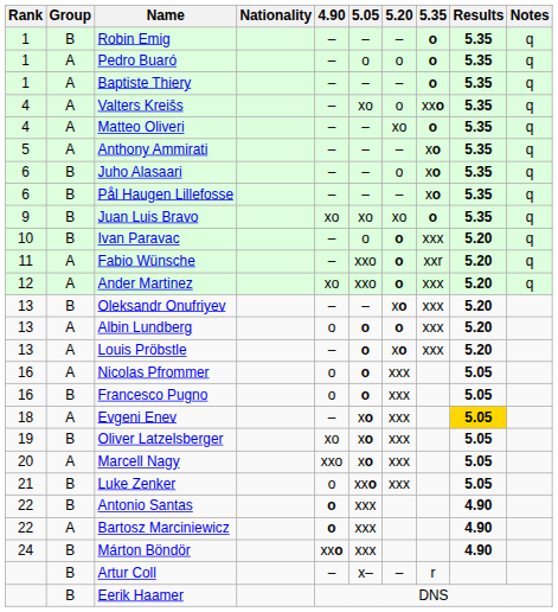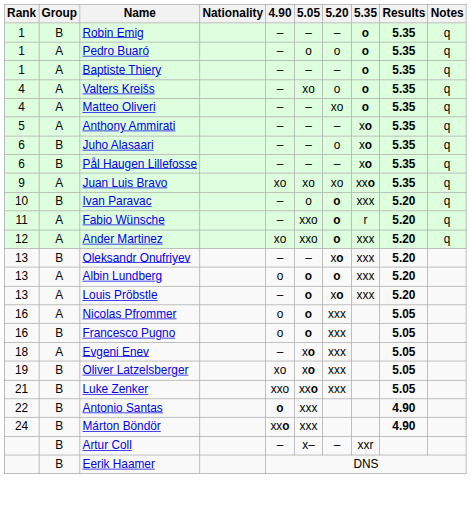 <table class="wikitable sortable" style="text-align:center;">
 <tr>
 <th>Rank</th>
 <th>Group</th>
 <th>Name</th>
 <th>Nationality</th>
 <th>4.90</th>
 <th>5.05</th>
 <th>5.20</th>
 <th>5.35</th>
 <th>Results</th>
 <th>Notes</th>
 </tr>
 <tr bgcolor=ddffdd>
 <td>1</td>
 <td>B</td>
 <td align=left><a href='#'>Robin Emig</a></td>
 <td align=left></td>
 <td>–</td>
 <td>–</td>
 <td>–</td>
 <td><strong>o</strong></td>
 <td><strong>5.35</strong></td>
 <td>q</td>
 </tr>
 <tr bgcolor=ddffdd>
 <td>1</td>
 <td>A</td>
 <td align=left><a href='#'>Pedro Buaró</a></td>
 <td align=left></td>
 <td>–</td>
 <td>o</td>
 <td>o</td>
 <td><strong>o</strong></td>
 <td><strong>5.35</strong></td>
 <td>q</td>
 </tr>
 <tr bgcolor=ddffdd>
 <td>1</td>
 <td>A</td>
 <td align=left><a href='#'>Baptiste Thiery</a></td>
 <td align=left></td>
 <td>–</td>
 <td>–</td>
 <td>–</td>
 <td><strong>o</strong></td>
 <td><strong>5.35</strong></td>
 <td>q</td>
 </tr>
 <tr bgcolor=ddffdd>
 <td>4</td>
 <td>A</td>
 <td align=left><a href='#'>Valters Kreišs</a></td>
 <td align=left></td>
 <td>–</td>
 <td>xo</td>
 <td>o</td>
-<td>xx<strong>o</strong></td>
+<td><strong>o</strong></td>
 <td><strong>5.35</strong></td>
 <td>q</td>
 </tr>
 <tr bgcolor=ddffdd>
 <td>4</td>
 <td>A</td>
 <td align=left><a href='#'>Matteo Oliveri</a></td>
 <td align=left></td>
 <td>–</td>
 <td>–</td>
 <td>xo</td>
 <td><strong>o</strong></td>
 <td><strong>5.35</strong></td>
 <td>q</td>
 </tr>
 <tr bgcolor=ddffdd>
 <td>5</td>
 <td>A</td>
 <td align=left><a href='#'>Anthony Ammirati</a></td>
 <td align=left></td>
 <td>–</td>
 <td>–</td>
 <td>–</td>
 <td>x<strong>o</strong></td>
 <td><strong>5.35</strong></td>
 <td>q</td>
 </tr>
 <tr bgcolor=ddffdd>
 <td>6</td>
 <td>B</td>
 <td align=left><a href='#'>Juho Alasaari</a></td>
 <td align=left></td>
 <td>–</td>
 <td>–</td>
 <td>o</td>
 <td>x<strong>o</strong></td>
 <td><strong>5.35</strong></td>
 <td>q</td>
 </tr>
 <tr bgcolor=ddffdd>
 <td>6</td>
 <td>B</td>
 <td align=left><a href='#'>Pål Haugen Lillefosse</a></td>
 <td align=left></td>
 <td>–</td>
 <td>–</td>
 <td>–</td>
 <td>x<strong>o</strong></td>
 <td><strong>5.35</strong></td>
 <td>q</td>
 </tr>
 <tr bgcolor=ddffdd>
 <td>9</td>
-<td>B</td>
+<td>A</td>
 <td align=left><a href='#'>Juan Luis Bravo</a></td>
 <td align=left></td>
 <td>xo</td>
 <td>xo</td>
 <td>xo</td>
-<td><strong>o</strong></td>
+<td>xx<strong>o</strong></td>
 <td><strong>5.35</strong></td>
 <td>q</td>
 </tr>
 <tr bgcolor=ddffdd>
 <td>10</td>
 <td>B</td>
 <td align=left><a href='#'>Ivan Paravac</a></td>
 <td align=left></td>
 <td>–</td>
 <td>o</td>
 <td><strong>o</strong></td>
 <td>xxx</td>
 <td><strong>5.20</strong></td>
 <td>q</td>
 </tr>
 <tr bgcolor=ddffdd>
 <td>11</td>
 <td>A</td>
 <td align=left><a href='#'>Fabio Wünsche</a></td>
 <td align=left></td>
 <td>–</td>
 <td>xxo</td>
 <td><strong>o</strong></td>
-<td>xxr</td>
+<td>r</td>
 <td><strong>5.20</strong></td>
 <td>q</td>
 </tr>
 <tr bgcolor=ddffdd>
 <td>12</td>
 <td>A</td>
 <td align=left><a href='#'>Ander Martinez</a></td>
 <td align=left></td>
 <td>xo</td>
 <td>xxo</td>
 <td><strong>o</strong></td>
 <td>xxx</td>
 <td><strong>5.20</strong></td>
 <td>q</td>
 </tr>
 <tr>
 <td>13</td>
 <td>B</td>
 <td align=left><a href='#'>Oleksandr Onufriyev</a></td>
 <td align=left></td>
 <td>–</td>
 <td>–</td>
 <td>x<strong>o</strong></td>
 <td>xxx</td>
 <td><strong>5.20</strong></td>
 <td></td>
 </tr>
 <tr>
 <td>13</td>
 <td>A</td>
 <td align=left><a href='#'>Albin Lundberg</a></td>
 <td align=left></td>
 <td>o</td>
 <td><strong>o</strong></td>
 <td><strong>o</strong></td>
 <td>xxx</td>
 <td><strong>5.20</strong></td>
 <td></td>
 </tr>
 <tr>
 <td>13</td>
 <td>A</td>
 <td align=left><a href='#'>Louis Pröbstle</a></td>
 <td align=left></td>
 <td>–</td>
 <td><strong>o</strong></td>
 <td>x<strong>o</strong></td>
 <td>xxx</td>
 <td><strong>5.20</strong></td>
 <td></td>
 </tr>
 <tr>
 <td>16</td>
 <td>A</td>
 <td align=left><a href='#'>Nicolas Pfrommer</a></td>
 <td align=left></td>
 <td>o</td>
 <td><strong>o</strong></td>
 <td>xxx</td>
 <td></td>
 <td><strong>5.05</strong></td>
 <td></td>
 </tr>
 <tr>
 <td>16</td>
 <td>B</td>
 <td align=left><a href='#'>Francesco Pugno</a></td>
 <td align=left></td>
 <td>o</td>
 <td><strong>o</strong></td>
 <td>xxx</td>
 <td></td>
 <td><strong>5.05</strong></td>
 <td></td>
 </tr>
 <tr>
 <td>18</td>
 <td>A</td>
 <td align=left><a href='#'>Evgeni Enev</a></td>
 <td align=left></td>
 <td>–</td>
 <td>x<strong>o</strong></td>
 <td>xxx</td>
 <td></td>
-<td style="background: gold;"><strong>5.05</strong></td>
+<td><strong>5.05</strong></td>
 <td></td>
 </tr>
 <tr>
 <td>19</td>
 <td>B</td>
 <td align=left><a href='#'>Oliver Latzelsberger</a></td>
 <td align=left></td>
 <td>xo</td>
 <td>x<strong>o</strong></td>
 <td>xxx</td>
 <td></td>
 <td><strong>5.05</strong></td>
 <td></td>
 </tr>
 <tr>
-<td>20</td>
-<td>A</td>
-<td align=left><a href='#'>Marcell Nagy</a></td>
-<td align=left></td>
-<td>xxo</td>
-<td>x<strong>o</strong></td>
-<td>xxx</td>
-<td></td>
-<td><strong>5.05</strong></td>
-<td></td>
-</tr>
-<tr>
 <td>21</td>
 <td>B</td>
 <td align=left><a href='#'>Luke Zenker</a></td>
 <td align=left></td>
-<td>o</td>
+<td>xxo</td>
 <td>xx<strong>o</strong></td>
 <td>xxx</td>
 <td></td>
 <td><strong>5.05</strong></td>
 <td></td>
 </tr>
 <tr>
 <td>22</td>
 <td>B</td>
 <td align=left><a href='#'>Antonio Santas</a></td>
-<td align=left></td>
-<td><strong>o</strong></td>
-<td>xxx</td>
-<td></td>
-<td></td>
-<td><strong>4.90</strong></td>
-<td></td>
-</tr>
-<tr>
-<td>22</td>
-<td>A</td>
-<td align=left><a href='#'>Bartosz Marciniewicz</a></td>
 <td align=left></td>
 <td><strong>o</strong></td>
 <td>xxx</td>
 <td></td>
 <td></td>
 <td><strong>4.90</strong></td>
 <td></td>
 </tr>
 <tr>
 <td>24</td>
 <td>B</td>
 <td align=left><a href='#'>Márton Böndör</a></td>
 <td align=left></td>
 <td>xx<strong>o</strong></td>
 <td>xxx</td>
 <td></td>
 <td></td>
 <td><strong>4.90</strong></td>
 <td></td>
 </tr>
 <tr>
 <td></td>
 <td>B</td>
 <td align=left><a href='#'>Artur Coll</a></td>
 <td align=left></td>
 <td>–</td>
 <td>x–</td>
 <td>–</td>
-<td>r</td>
+<td>xxr</td>
 <td><strong></strong></td>
 <td></td>
 </tr>
 <tr>
 <td></td>
 <td>B</td>
 <td align=left><a href='#'>Eerik Haamer</a></td>
 <td align=left></td>
 <td colspan=6>DNS</td>
 </tr>
 </table>
